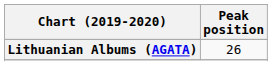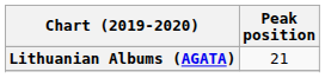 <table class="wikitable sortable plainrowheaders" style="text-align:center">
 <tr>
 <th scope="col">Chart (2019-2020)</th>
 <th scope="col">Peak<br>position</th>
 </tr>
 <tr>
 </tr>
 <tr>
 </tr>
 <tr>
 </tr>
 <tr>
 </tr>
 <tr>
 </tr>
 <tr>
 </tr>
 <tr>
 </tr>
 <tr>
 </tr>
 <tr>
 </tr>
 <tr>
 </tr>
 <tr>
 </tr>
 <tr>
 </tr>
 <tr>
 </tr>
 <tr>
 <th scope="row">Lithuanian Albums (<a href='#'>AGATA</a>)</th>
-<td>26</td>
+<td>21</td>
 </tr>
 <tr>
 </tr>
 <tr>
 </tr>
 <tr>
 </tr>
 <tr>
 </tr>
 <tr>
 </tr>
 <tr>
 </tr>
 <tr>
 </tr>
 <tr>
 </tr>
 <tr>
 </tr>
 <tr>
 </tr>
 <tr>
 </tr>
 <tr>
 </tr>
 <tr>
 </tr>
 </table>
